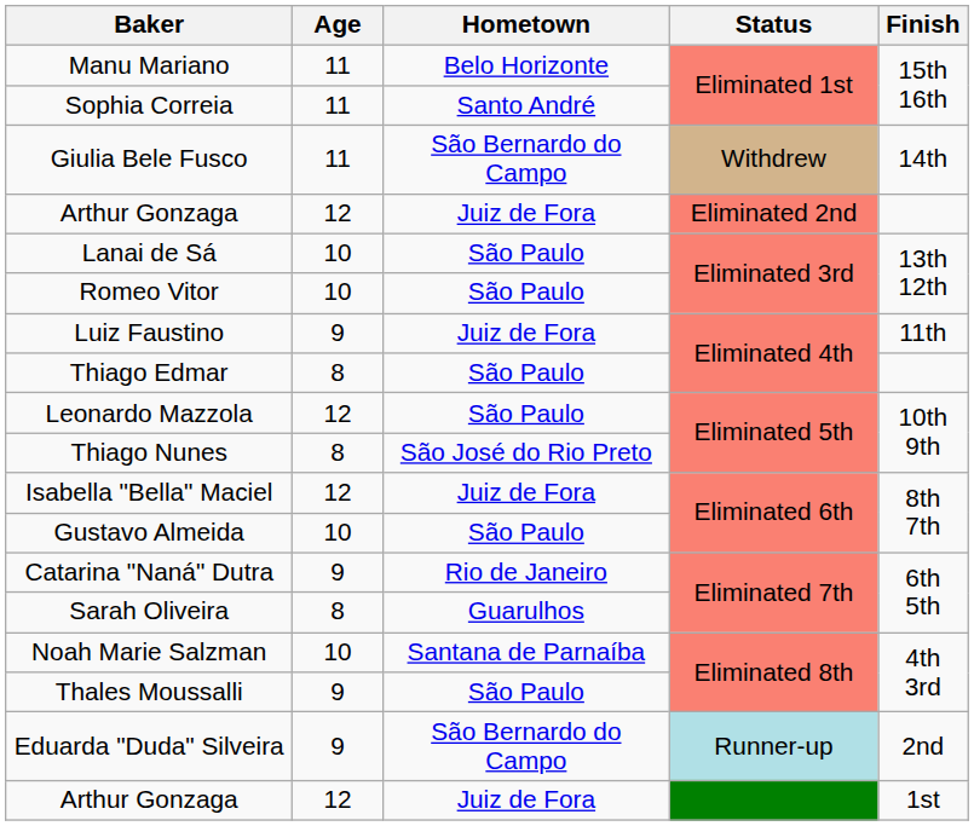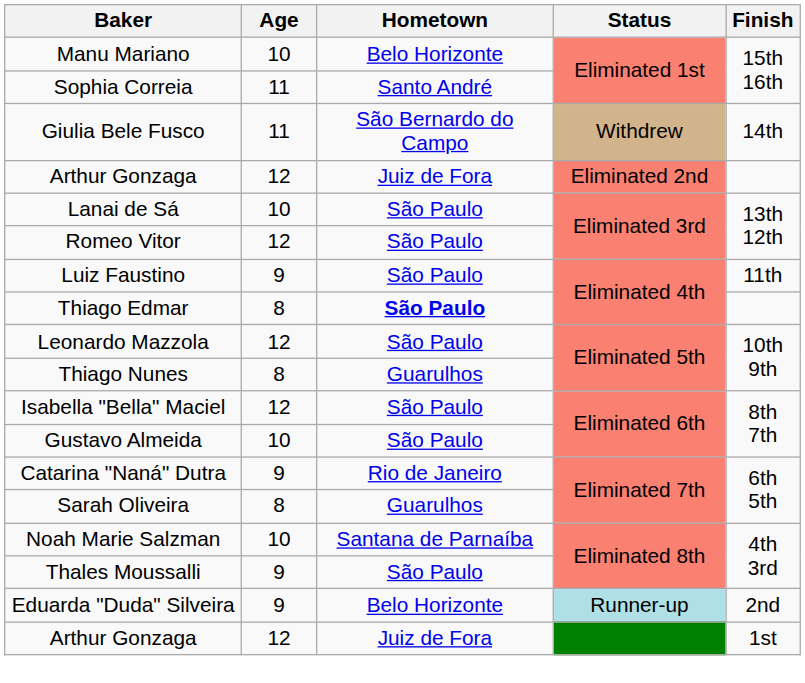 <table class="wikitable" style="text-align:center">
 <tr>
 <th width=175>Baker</th>
 <th width=050>Age</th>
 <th width=175>Hometown</th>
 <th width=125>Status</th>
 <th width=050>Finish</th>
 </tr>
 <tr>
 <td>Manu Mariano</td>
-<td>11</td>
+<td>10</td>
 <td><a href='#'>Belo Horizonte</a></td>
 <td rowspan=2 bgcolor=FA8072>Eliminated 1st</td>
 <td rowspan=2>15th<br>16th</td>
 </tr>
 <tr>
 <td>Sophia Correia</td>
 <td>11</td>
 <td><a href='#'>Santo André</a></td>
 </tr>
 <tr>
 <td>Giulia Bele Fusco</td>
 <td>11</td>
 <td><a href='#'>São Bernardo do Campo</a></td>
 <td bgcolor=D2B48C>Withdrew</td>
 <td>14th</td>
 </tr>
 <tr>
 <td>Arthur Gonzaga</td>
 <td>12</td>
 <td><a href='#'>Juiz de Fora</a></td>
 <td bgcolor=FA8072>Eliminated 2nd</td>
 <td></td>
 </tr>
 <tr>
 <td>Lanai de Sá</td>
 <td>10</td>
 <td><a href='#'>São Paulo</a></td>
 <td rowspan=2 bgcolor=FA8072>Eliminated 3rd</td>
 <td rowspan=2>13th<br>12th</td>
 </tr>
 <tr>
 <td>Romeo Vitor</td>
-<td>10</td>
+<td>12</td>
 <td><a href='#'>São Paulo</a></td>
 </tr>
 <tr>
 <td>Luiz Faustino</td>
 <td>9</td>
-<td><a href='#'>Juiz de Fora</a></td>
+<td><a href='#'>São Paulo</a></td>
 <td rowspan=2 bgcolor=FA8072>Eliminated 4th</td>
 <td>11th</td>
 </tr>
 <tr>
 <td>Thiago Edmar</td>
 <td>8</td>
-<td><a href='#'>São Paulo</a></td>
+<td><strong><a href='#'>São Paulo</a></strong></td>
 <td></td>
 </tr>
 <tr>
 <td>Leonardo Mazzola</td>
 <td>12</td>
 <td><a href='#'>São Paulo</a></td>
 <td rowspan=2 bgcolor=FA8072>Eliminated 5th</td>
 <td rowspan=2>10th<br>9th</td>
 </tr>
 <tr>
 <td>Thiago Nunes</td>
 <td>8</td>
-<td><a href='#'>São José do Rio Preto</a></td>
+<td><a href='#'>Guarulhos</a></td>
 </tr>
 <tr>
 <td>Isabella "Bella" Maciel</td>
 <td>12</td>
-<td><a href='#'>Juiz de Fora</a></td>
+<td><a href='#'>São Paulo</a></td>
 <td rowspan=2 bgcolor=FA8072>Eliminated 6th</td>
 <td rowspan=2>8th<br>7th</td>
 </tr>
 <tr>
 <td>Gustavo Almeida</td>
 <td>10</td>
 <td><a href='#'>São Paulo</a></td>
 </tr>
 <tr>
 <td>Catarina "Naná" Dutra</td>
 <td>9</td>
 <td><a href='#'>Rio de Janeiro</a></td>
 <td rowspan=2 bgcolor=FA8072>Eliminated 7th</td>
 <td rowspan=2>6th<br>5th</td>
 </tr>
 <tr>
 <td>Sarah Oliveira</td>
 <td>8</td>
 <td><a href='#'>Guarulhos</a></td>
 </tr>
 <tr>
 <td>Noah Marie Salzman</td>
 <td>10</td>
 <td><a href='#'>Santana de Parnaíba</a></td>
 <td rowspan=2 bgcolor=FA8072>Eliminated 8th</td>
 <td rowspan=2>4th<br>3rd</td>
 </tr>
 <tr>
 <td>Thales Moussalli</td>
 <td>9</td>
 <td><a href='#'>São Paulo</a></td>
 </tr>
 <tr>
 <td>Eduarda "Duda" Silveira</td>
 <td>9</td>
-<td><a href='#'>São Bernardo do Campo</a></td>
+<td><a href='#'>Belo Horizonte</a></td>
 <td bgcolor=B0E0E6>Runner-up</td>
 <td>2nd</td>
 </tr>
 <tr>
 <td>Arthur Gonzaga</td>
 <td>12</td>
 <td><a href='#'>Juiz de Fora</a></td>
 <td bgcolor=008000></td>
 <td>1st</td>
 </tr>
 </table>
